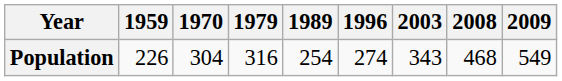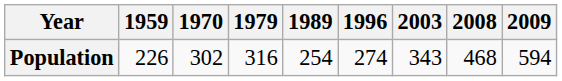 <table class="wikitable" style="text-align:right">
 <tr>
 <th>Year</th>
 <th>1959</th>
 <th>1970</th>
 <th>1979</th>
 <th>1989</th>
 <th>1996</th>
 <th>2003</th>
 <th>2008</th>
 <th>2009</th>
 </tr>
 <tr>
 <th>Population</th>
 <td>226</td>
-<td>304</td>
+<td>302</td>
 <td>316</td>
 <td>254</td>
 <td>274</td>
 <td>343</td>
 <td>468</td>
-<td>549</td>
+<td>594</td>
 </tr>
 </table>
